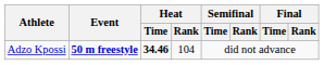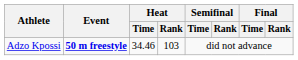 <table class=wikitable style="font-size:90%">
 <tr>
 <th rowspan="2">Athlete</th>
 <th rowspan="2">Event</th>
 <th colspan="2">Heat</th>
 <th colspan="2">Semifinal</th>
 <th colspan="2">Final</th>
 </tr>
 <tr style="font-size:95%">
 <th>Time</th>
 <th>Rank</th>
 <th>Time</th>
 <th>Rank</th>
 <th>Time</th>
 <th>Rank</th>
 </tr>
 <tr align=center>
 <td align=left><a href='#'>Adzo Kpossi</a></td>
 <td align=left><strong><a href='#'>50 m freestyle</a></strong></td>
-<td><strong>34.46</strong></td>
-<td>104</td>
+<td>34.46</td>
+<td>103</td>
 <td colspan=4>did not advance</td>
 </tr>
 </table>
